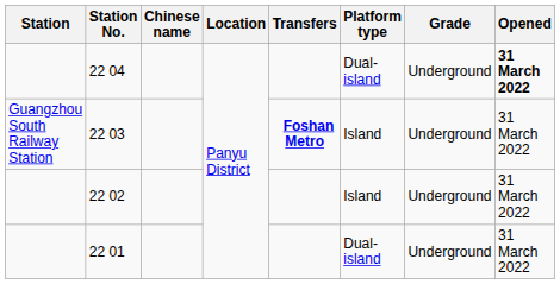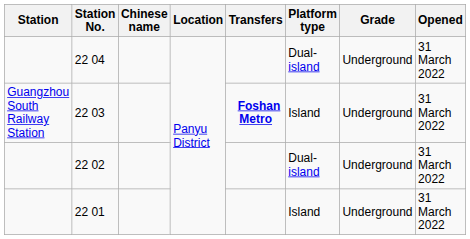 <table class="wikitable">
 <tr>
 <th>Station</th>
 <th>Station No.</th>
 <th>Chinese name</th>
 <th>Location</th>
 <th>Transfers</th>
 <th>Platform type</th>
 <th>Grade</th>
 <th>Opened</th>
 </tr>
 <tr>
 <td></td>
 <td>22 04</td>
 <td></td>
 <td rowspan="4"><a href='#'>Panyu District</a></td>
 <td></td>
 <td>Dual-<a href='#'>island</a></td>
 <td>Underground</td>
-<td><strong>31 March 2022</strong></td>
+<td>31 March 2022</td>
 </tr>
 <tr>
 <td><a href='#'>Guangzhou South Railway Station</a></td>
 <td>22 03</td>
 <td></td>
 <td style="text-align: center"><strong>  <a href='#'>Foshan Metro</a> </strong></td>
 <td>Island</td>
 <td>Underground</td>
 <td>31 March 2022</td>
 </tr>
 <tr>
 <td></td>
 <td>22 02</td>
 <td></td>
 <td></td>
-<td>Island</td>
+<td>Dual-<a href='#'>island</a></td>
 <td>Underground</td>
 <td>31 March 2022</td>
 </tr>
 <tr>
 <td></td>
 <td>22 01</td>
 <td></td>
 <td style="text-align: center"> </td>
-<td>Dual-<a href='#'>island</a></td>
+<td>Island</td>
 <td>Underground</td>
 <td>31 March 2022</td>
 </tr>
 </table>
